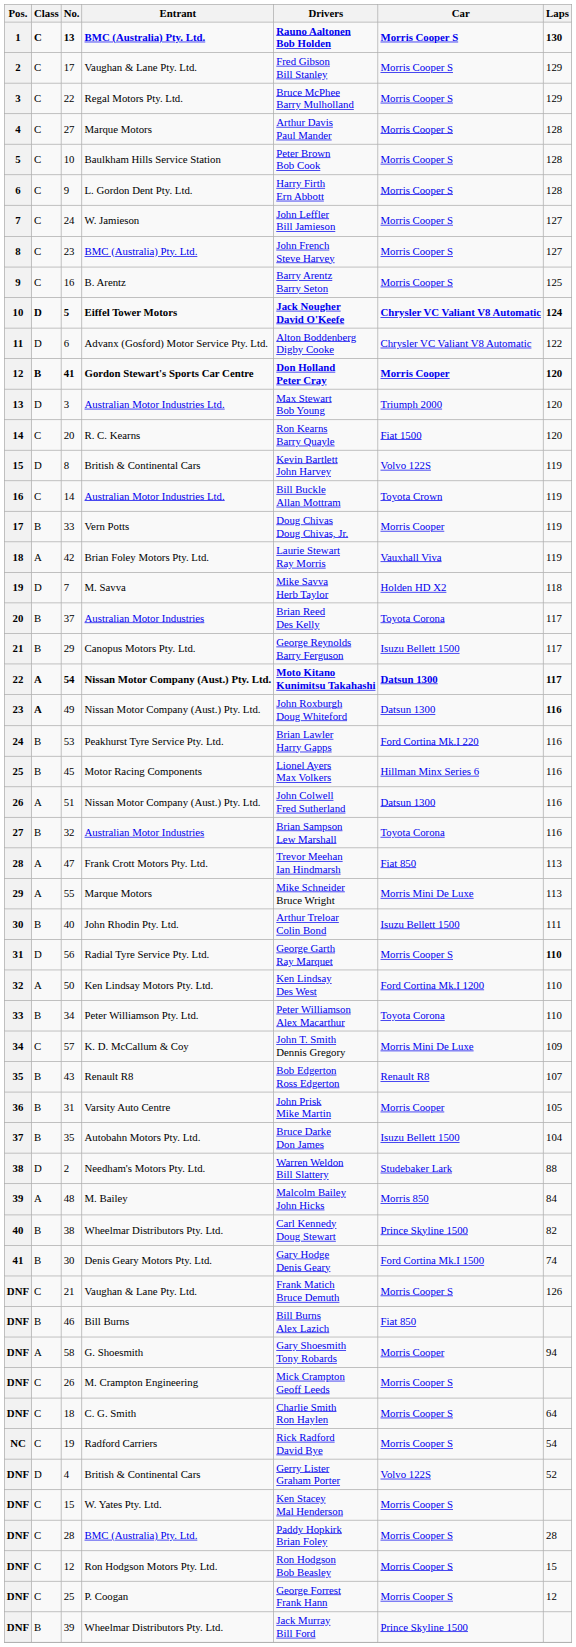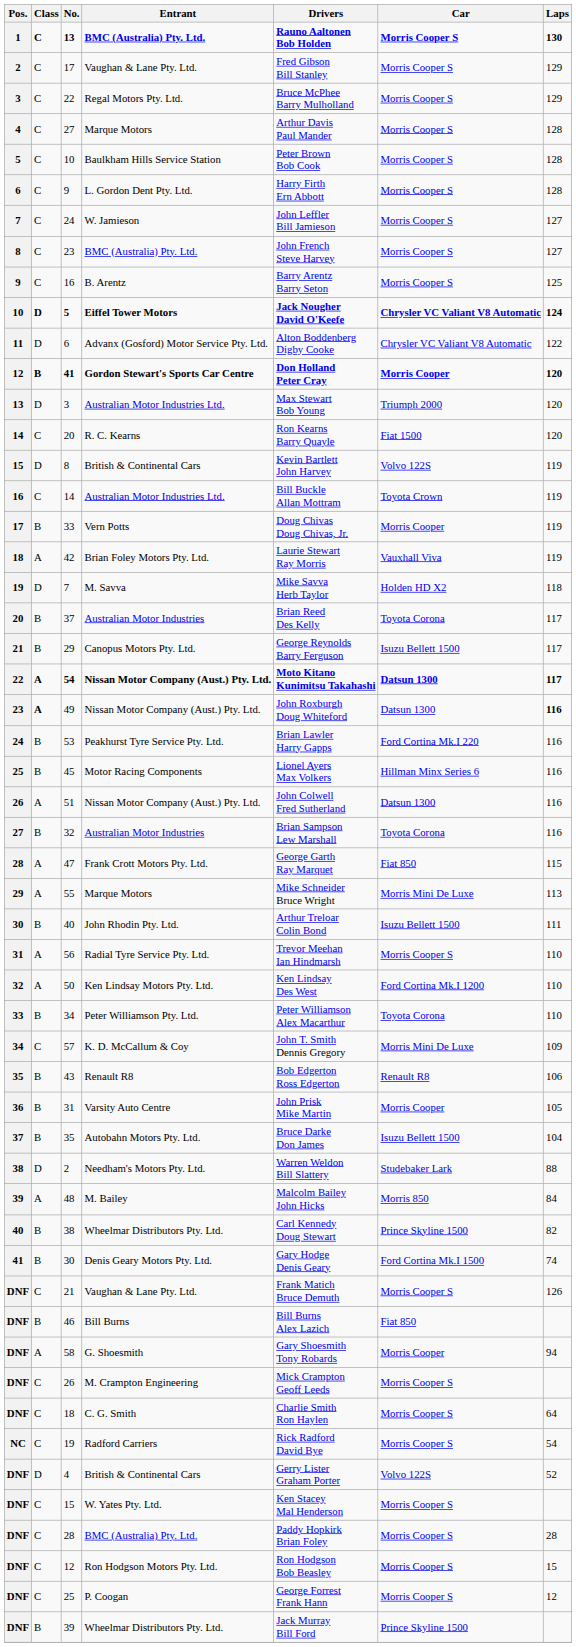 <table class="wikitable sortable" style="font-size: 95%;">
 <tr>
 <th>Pos.</th>
 <th>Class</th>
 <th>No.</th>
 <th>Entrant</th>
 <th>Drivers</th>
 <th>Car</th>
 <th>Laps</th>
 </tr>
 <tr style="font-weight:bold">
 <th>1</th>
 <td>C</td>
 <td>13</td>
 <td><a href='#'>BMC (Australia) Pty. Ltd.</a></td>
 <td> <a href='#'>Rauno Aaltonen</a><br> <a href='#'>Bob Holden</a></td>
 <td><a href='#'>Morris Cooper S</a></td>
 <td>130</td>
 </tr>
 <tr>
 <th>2</th>
 <td>C</td>
 <td>17</td>
 <td>Vaughan & Lane Pty. Ltd.</td>
 <td> <a href='#'>Fred Gibson</a><br> <a href='#'>Bill Stanley</a></td>
 <td><a href='#'>Morris Cooper S</a></td>
 <td>129</td>
 </tr>
 <tr>
 <th>3</th>
 <td>C</td>
 <td>22</td>
 <td>Regal Motors Pty. Ltd.</td>
 <td> <a href='#'>Bruce McPhee</a><br> <a href='#'>Barry Mulholland</a></td>
 <td><a href='#'>Morris Cooper S</a></td>
 <td>129</td>
 </tr>
 <tr>
 <th>4</th>
 <td>C</td>
 <td>27</td>
 <td>Marque Motors</td>
 <td> <a href='#'>Arthur Davis</a><br> <a href='#'>Paul Mander</a></td>
 <td><a href='#'>Morris Cooper S</a></td>
 <td>128</td>
 </tr>
 <tr>
 <th>5</th>
 <td>C</td>
 <td>10</td>
 <td>Baulkham Hills Service Station</td>
 <td> <a href='#'>Peter Brown</a><br> <a href='#'>Bob Cook</a></td>
 <td><a href='#'>Morris Cooper S</a></td>
 <td>128</td>
 </tr>
 <tr>
 <th>6</th>
 <td>C</td>
 <td>9</td>
 <td>L. Gordon Dent Pty. Ltd.</td>
 <td> <a href='#'>Harry Firth</a><br> <a href='#'>Ern Abbott</a></td>
 <td><a href='#'>Morris Cooper S</a></td>
 <td>128</td>
 </tr>
 <tr>
 <th>7</th>
 <td>C</td>
 <td>24</td>
 <td>W. Jamieson</td>
 <td> <a href='#'>John Leffler</a><br> <a href='#'>Bill Jamieson</a></td>
 <td><a href='#'>Morris Cooper S</a></td>
 <td>127</td>
 </tr>
 <tr>
 <th>8</th>
 <td>C</td>
 <td>23</td>
 <td><a href='#'>BMC (Australia) Pty. Ltd.</a></td>
 <td> <a href='#'>John French</a><br> <a href='#'>Steve Harvey</a></td>
 <td><a href='#'>Morris Cooper S</a></td>
 <td>127</td>
 </tr>
 <tr>
 <th>9</th>
 <td>C</td>
 <td>16</td>
 <td>B. Arentz</td>
 <td> <a href='#'>Barry Arentz</a><br> <a href='#'>Barry Seton</a></td>
 <td><a href='#'>Morris Cooper S</a></td>
 <td>125</td>
 </tr>
 <tr style="font-weight:bold">
 <th>10</th>
 <td>D</td>
 <td>5</td>
 <td>Eiffel Tower Motors</td>
 <td> <a href='#'>Jack Nougher</a><br> <a href='#'>David O'Keefe</a></td>
 <td><a href='#'>Chrysler VC Valiant V8 Automatic</a></td>
 <td>124</td>
 </tr>
 <tr>
 <th>11</th>
 <td>D</td>
 <td>6</td>
 <td>Advanx (Gosford) Motor Service Pty. Ltd.</td>
 <td> <a href='#'>Alton Boddenberg</a><br> <a href='#'>Digby Cooke</a></td>
 <td><a href='#'>Chrysler VC Valiant V8 Automatic</a></td>
 <td>122</td>
 </tr>
 <tr style="font-weight:bold">
 <th>12</th>
 <td>B</td>
 <td>41</td>
 <td>Gordon Stewart's Sports Car Centre</td>
 <td> <a href='#'>Don Holland</a><br> <a href='#'>Peter Cray</a></td>
 <td><a href='#'>Morris Cooper</a></td>
 <td>120</td>
 </tr>
 <tr>
 <th>13</th>
 <td>D</td>
 <td>3</td>
 <td><a href='#'>Australian Motor Industries Ltd.</a></td>
 <td> <a href='#'>Max Stewart</a><br> <a href='#'>Bob Young</a></td>
 <td><a href='#'>Triumph 2000</a></td>
 <td>120</td>
 </tr>
 <tr>
 <th>14</th>
 <td>C</td>
 <td>20</td>
 <td>R. C. Kearns</td>
 <td> <a href='#'>Ron Kearns</a><br> <a href='#'>Barry Quayle</a></td>
 <td><a href='#'>Fiat 1500</a></td>
 <td>120</td>
 </tr>
 <tr>
 <th>15</th>
 <td>D</td>
 <td>8</td>
 <td>British & Continental Cars</td>
 <td> <a href='#'>Kevin Bartlett</a><br> <a href='#'>John Harvey</a></td>
 <td><a href='#'>Volvo 122S</a></td>
 <td>119</td>
 </tr>
 <tr>
 <th>16</th>
 <td>C</td>
 <td>14</td>
 <td><a href='#'>Australian Motor Industries Ltd.</a></td>
 <td> <a href='#'>Bill Buckle</a><br> <a href='#'>Allan Mottram</a></td>
 <td><a href='#'>Toyota Crown</a></td>
 <td>119</td>
 </tr>
 <tr>
 <th>17</th>
 <td>B</td>
 <td>33</td>
 <td>Vern Potts</td>
 <td> <a href='#'>Doug Chivas</a><br> <a href='#'>Doug Chivas, Jr.</a></td>
 <td><a href='#'>Morris Cooper</a></td>
 <td>119</td>
 </tr>
 <tr>
 <th>18</th>
 <td>A</td>
 <td>42</td>
 <td>Brian Foley Motors Pty. Ltd.</td>
 <td> <a href='#'>Laurie Stewart</a><br> <a href='#'>Ray Morris</a></td>
 <td><a href='#'>Vauxhall Viva</a></td>
 <td>119</td>
 </tr>
 <tr>
 <th>19</th>
 <td>D</td>
 <td>7</td>
 <td>M. Savva</td>
 <td> <a href='#'>Mike Savva</a><br> <a href='#'>Herb Taylor</a></td>
 <td><a href='#'>Holden HD X2</a></td>
 <td>118</td>
 </tr>
 <tr>
 <th>20</th>
 <td>B</td>
 <td>37</td>
 <td><a href='#'>Australian Motor Industries</a></td>
 <td> <a href='#'>Brian Reed</a><br> <a href='#'>Des Kelly</a></td>
 <td><a href='#'>Toyota Corona</a></td>
 <td>117</td>
 </tr>
 <tr>
 <th>21</th>
 <td>B</td>
 <td>29</td>
 <td>Canopus Motors Pty. Ltd.</td>
 <td> <a href='#'>George Reynolds</a><br> <a href='#'>Barry Ferguson</a></td>
 <td><a href='#'>Isuzu Bellett 1500</a></td>
 <td>117</td>
 </tr>
 <tr style="font-weight:bold">
 <th>22</th>
 <td>A</td>
 <td>54</td>
 <td>Nissan Motor Company (Aust.) Pty. Ltd.</td>
 <td> <a href='#'>Moto Kitano</a><br> <a href='#'>Kunimitsu Takahashi</a></td>
 <td><a href='#'>Datsun 1300</a></td>
 <td>117</td>
 </tr>
 <tr>
 <th>23</th>
 <td><strong>A</strong></td>
 <td>49</td>
 <td>Nissan Motor Company (Aust.) Pty. Ltd.</td>
 <td> <a href='#'>John Roxburgh</a><br> <a href='#'>Doug Whiteford</a></td>
 <td><a href='#'>Datsun 1300</a></td>
 <td><strong>116</strong></td>
 </tr>
 <tr>
 <th>24</th>
 <td>B</td>
 <td>53</td>
 <td>Peakhurst Tyre Service Pty. Ltd.</td>
 <td> <a href='#'>Brian Lawler</a><br> <a href='#'>Harry Gapps</a></td>
 <td><a href='#'>Ford Cortina Mk.I 220</a></td>
 <td>116</td>
 </tr>
 <tr>
 <th>25</th>
 <td>B</td>
 <td>45</td>
 <td>Motor Racing Components</td>
 <td> <a href='#'>Lionel Ayers</a><br> <a href='#'>Max Volkers</a></td>
 <td><a href='#'>Hillman Minx Series 6</a></td>
 <td>116</td>
 </tr>
 <tr>
 <th>26</th>
 <td>A</td>
 <td>51</td>
 <td>Nissan Motor Company (Aust.) Pty. Ltd.</td>
 <td> <a href='#'>John Colwell</a><br> <a href='#'>Fred Sutherland</a></td>
 <td><a href='#'>Datsun 1300</a></td>
 <td>116</td>
 </tr>
 <tr>
 <th>27</th>
 <td>B</td>
 <td>32</td>
 <td><a href='#'>Australian Motor Industries</a></td>
 <td> <a href='#'>Brian Sampson</a><br> <a href='#'>Lew Marshall</a></td>
 <td><a href='#'>Toyota Corona</a></td>
 <td>116</td>
 </tr>
 <tr>
 <th>28</th>
 <td>A</td>
 <td>47</td>
 <td>Frank Crott Motors Pty. Ltd.</td>
-<td> <a href='#'>Trevor Meehan</a><br> <a href='#'>Ian Hindmarsh</a></td>
+<td> <a href='#'>George Garth</a><br> <a href='#'>Ray Marquet</a></td>
 <td><a href='#'>Fiat 850</a></td>
-<td>113</td>
+<td>115</td>
 </tr>
 <tr>
 <th>29</th>
 <td>A</td>
 <td>55</td>
 <td>Marque Motors</td>
 <td> <a href='#'>Mike Schneider</a><br> Bruce Wright</td>
 <td><a href='#'>Morris Mini De Luxe</a></td>
 <td>113</td>
 </tr>
 <tr>
 <th>30</th>
 <td>B</td>
 <td>40</td>
 <td>John Rhodin Pty. Ltd.</td>
 <td> <a href='#'>Arthur Treloar</a><br> <a href='#'>Colin Bond</a></td>
 <td><a href='#'>Isuzu Bellett 1500</a></td>
 <td>111</td>
 </tr>
 <tr>
 <th>31</th>
-<td>D</td>
+<td>A</td>
 <td>56</td>
 <td>Radial Tyre Service Pty. Ltd.</td>
-<td> <a href='#'>George Garth</a><br> <a href='#'>Ray Marquet</a></td>
+<td> <a href='#'>Trevor Meehan</a><br> <a href='#'>Ian Hindmarsh</a></td>
 <td><a href='#'>Morris Cooper S</a></td>
-<td><strong>110</strong></td>
+<td>110</td>
 </tr>
 <tr>
 <th>32</th>
 <td>A</td>
 <td>50</td>
 <td>Ken Lindsay Motors Pty. Ltd.</td>
 <td> <a href='#'>Ken Lindsay</a><br> <a href='#'>Des West</a></td>
 <td><a href='#'>Ford Cortina Mk.I 1200</a></td>
 <td>110</td>
 </tr>
 <tr>
 <th>33</th>
 <td>B</td>
 <td>34</td>
 <td>Peter Williamson Pty. Ltd.</td>
 <td> <a href='#'>Peter Williamson</a><br> <a href='#'>Alex Macarthur</a></td>
 <td><a href='#'>Toyota Corona</a></td>
 <td>110</td>
 </tr>
 <tr>
 <th>34</th>
 <td>C</td>
 <td>57</td>
 <td>K. D. McCallum & Coy</td>
 <td> <a href='#'>John T. Smith</a><br> Dennis Gregory</td>
 <td><a href='#'>Morris Mini De Luxe</a></td>
 <td>109</td>
 </tr>
 <tr>
 <th>35</th>
 <td>B</td>
 <td>43</td>
 <td>Renault R8</td>
 <td> <a href='#'>Bob Edgerton</a><br> <a href='#'>Ross Edgerton</a></td>
 <td><a href='#'>Renault R8</a></td>
-<td>107</td>
+<td>106</td>
 </tr>
 <tr>
 <th>36</th>
 <td>B</td>
 <td>31</td>
 <td>Varsity Auto Centre</td>
 <td> <a href='#'>John Prisk</a><br> <a href='#'>Mike Martin</a></td>
 <td><a href='#'>Morris Cooper</a></td>
 <td>105</td>
 </tr>
 <tr>
 <th>37</th>
 <td>B</td>
 <td>35</td>
 <td>Autobahn Motors  Pty. Ltd.</td>
 <td> <a href='#'>Bruce Darke</a><br> <a href='#'>Don James</a></td>
 <td><a href='#'>Isuzu Bellett 1500</a></td>
 <td>104</td>
 </tr>
 <tr>
 <th>38</th>
 <td>D</td>
 <td>2</td>
 <td>Needham's Motors Pty. Ltd.</td>
 <td> <a href='#'>Warren Weldon</a><br> <a href='#'>Bill Slattery</a></td>
 <td><a href='#'>Studebaker Lark</a></td>
 <td>88</td>
 </tr>
 <tr>
 <th>39</th>
 <td>A</td>
 <td>48</td>
 <td>M. Bailey</td>
 <td> <a href='#'>Malcolm Bailey</a><br> <a href='#'>John Hicks</a></td>
 <td><a href='#'>Morris 850</a></td>
 <td>84</td>
 </tr>
 <tr>
 <th>40</th>
 <td>B</td>
 <td>38</td>
 <td>Wheelmar Distributors Pty. Ltd.</td>
 <td> <a href='#'>Carl Kennedy</a><br> <a href='#'>Doug Stewart</a></td>
 <td><a href='#'>Prince Skyline 1500</a></td>
 <td>82</td>
 </tr>
 <tr>
 <th>41</th>
 <td>B</td>
 <td>30</td>
 <td>Denis Geary Motors Pty. Ltd.</td>
 <td> <a href='#'>Gary Hodge</a><br> <a href='#'>Denis Geary</a></td>
 <td><a href='#'>Ford Cortina Mk.I 1500</a></td>
 <td>74</td>
 </tr>
 <tr>
 <th>DNF</th>
 <td>C</td>
 <td>21</td>
 <td>Vaughan & Lane Pty. Ltd.</td>
 <td> <a href='#'>Frank Matich</a><br> <a href='#'>Bruce Demuth</a></td>
 <td><a href='#'>Morris Cooper S</a></td>
 <td>126</td>
 </tr>
 <tr>
 <th>DNF</th>
 <td>B</td>
 <td>46</td>
 <td>Bill Burns</td>
 <td> <a href='#'>Bill Burns</a><br> <a href='#'>Alex Lazich</a></td>
 <td><a href='#'>Fiat 850</a></td>
 <td></td>
 </tr>
 <tr>
 <th>DNF</th>
 <td>A</td>
 <td>58</td>
 <td>G. Shoesmith</td>
 <td> <a href='#'>Gary Shoesmith</a><br> <a href='#'>Tony Robards</a></td>
 <td><a href='#'>Morris Cooper</a></td>
 <td>94</td>
 </tr>
 <tr>
 <th>DNF</th>
 <td>C</td>
 <td>26</td>
 <td>M. Crampton Engineering</td>
 <td> <a href='#'>Mick Crampton</a><br> <a href='#'>Geoff Leeds</a></td>
 <td><a href='#'>Morris Cooper S</a></td>
 <td></td>
 </tr>
 <tr>
 <th>DNF</th>
 <td>C</td>
 <td>18</td>
 <td>C. G. Smith</td>
 <td> <a href='#'>Charlie Smith</a><br> <a href='#'>Ron Haylen</a></td>
 <td><a href='#'>Morris Cooper S</a></td>
 <td>64</td>
 </tr>
 <tr>
 <th>NC</th>
 <td>C</td>
 <td>19</td>
 <td>Radford Carriers</td>
 <td> <a href='#'>Rick Radford</a><br> <a href='#'>David Bye</a></td>
 <td><a href='#'>Morris Cooper S</a></td>
 <td>54</td>
 </tr>
 <tr>
 <th>DNF</th>
 <td>D</td>
 <td>4</td>
 <td>British & Continental Cars</td>
 <td> <a href='#'>Gerry Lister</a><br> <a href='#'>Graham Porter</a></td>
 <td><a href='#'>Volvo 122S</a></td>
 <td>52</td>
 </tr>
 <tr>
 <th>DNF</th>
 <td>C</td>
 <td>15</td>
 <td>W. Yates Pty. Ltd.</td>
 <td> <a href='#'>Ken Stacey</a><br> <a href='#'>Mal Henderson</a></td>
 <td><a href='#'>Morris Cooper S</a></td>
 <td></td>
 </tr>
 <tr>
 <th>DNF</th>
 <td>C</td>
 <td>28</td>
 <td><a href='#'>BMC (Australia) Pty. Ltd.</a></td>
 <td> <a href='#'>Paddy Hopkirk</a><br> <a href='#'>Brian Foley</a></td>
 <td><a href='#'>Morris Cooper S</a></td>
 <td>28</td>
 </tr>
 <tr>
 <th>DNF</th>
 <td>C</td>
 <td>12</td>
 <td>Ron Hodgson Motors Pty. Ltd.</td>
 <td> <a href='#'>Ron Hodgson</a><br> <a href='#'>Bob Beasley</a></td>
 <td><a href='#'>Morris Cooper S</a></td>
 <td>15</td>
 </tr>
 <tr>
 <th>DNF</th>
 <td>C</td>
 <td>25</td>
 <td>P. Coogan</td>
 <td> <a href='#'>George Forrest</a><br> <a href='#'>Frank Hann</a></td>
 <td><a href='#'>Morris Cooper S</a></td>
 <td>12</td>
 </tr>
 <tr>
 <th>DNF</th>
 <td>B</td>
 <td>39</td>
 <td>Wheelmar Distributors Pty. Ltd.</td>
 <td> <a href='#'>Jack Murray</a><br> <a href='#'>Bill Ford</a></td>
 <td><a href='#'>Prince Skyline 1500</a></td>
 <td></td>
 </tr>
 <tr>
 </tr>
 </table>
